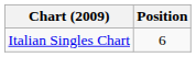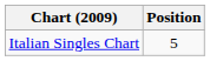 <table class="wikitable">
 <tr>
 <th>Chart (2009)</th>
 <th>Position</th>
 </tr>
 <tr>
 <td><a href='#'>Italian Singles Chart</a></td>
-<td style="text-align:center;">6</td>
+<td style="text-align:center;">5</td>
 </tr>
 </table>
